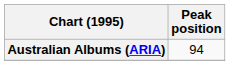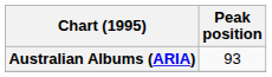 <table class="wikitable sortable plainrowheaders" style="text-align:center;">
 <tr>
 <th>Chart (1995)</th>
 <th>Peak<br>position</th>
 </tr>
 <tr>
 <th scope="row">Australian Albums (<a href='#'>ARIA</a>)</th>
-<td>94</td>
+<td>93</td>
 </tr>
 <tr>
 </tr>
 <tr>
 </tr>
 <tr>
 </tr>
 <tr>
 </tr>
 <tr>
 </tr>
 <tr>
 </tr>
 </table>
